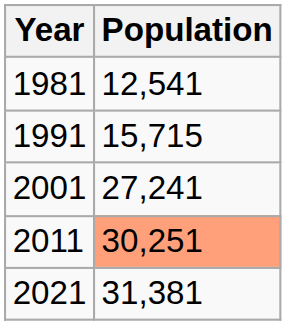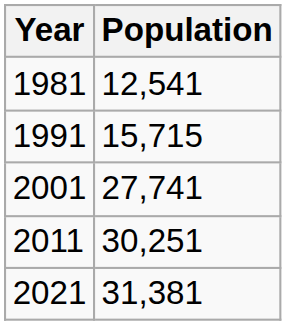 <table class=wikitable>
 <tr>
 <th>Year</th>
 <th>Population</th>
 </tr>
 <tr>
 <td>1981</td>
 <td>12,541</td>
 </tr>
 <tr>
 <td>1991</td>
 <td>15,715</td>
 </tr>
 <tr>
 <td>2001</td>
-<td>27,241</td>
+<td>27,741</td>
 </tr>
 <tr>
 <td>2011</td>
-<td style="background: lightsalmon;">30,251</td>
+<td>30,251</td>
 </tr>
 <tr>
 <td>2021</td>
 <td>31,381</td>
 </tr>
 </table>
